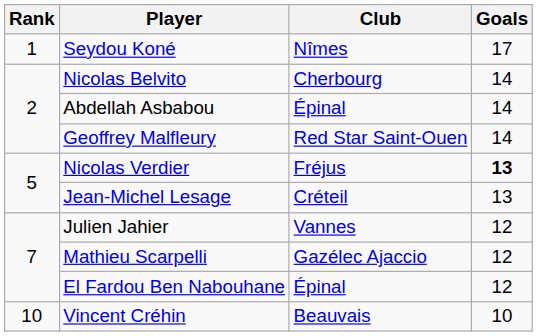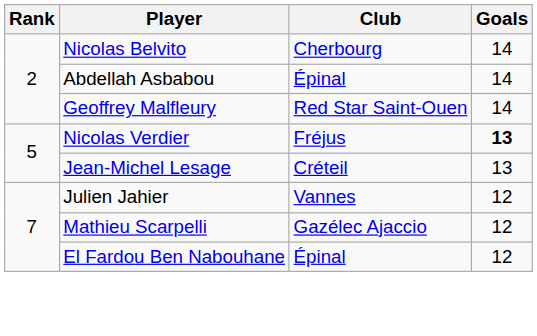 <table class="wikitable" style="text-align:center">
 <tr>
 <th>Rank</th>
 <th>Player</th>
 <th>Club</th>
 <th>Goals</th>
-</tr>
-<tr>
-<td>1</td>
-<td align="left"><a href='#'>Seydou Koné</a></td>
-<td align="left"><a href='#'>Nîmes</a></td>
-<td>17</td>
 </tr>
 <tr>
 <td rowspan="3">2</td>
 <td align="left"><a href='#'>Nicolas Belvito</a></td>
 <td align="left"><a href='#'>Cherbourg</a></td>
 <td>14</td>
 </tr>
 <tr>
 <td align="left">Abdellah Asbabou</td>
 <td align="left"><a href='#'>Épinal</a></td>
 <td>14</td>
 </tr>
 <tr>
 <td align="left"><a href='#'>Geoffrey Malfleury</a></td>
 <td align="left"><a href='#'>Red Star Saint-Ouen</a></td>
 <td>14</td>
 </tr>
 <tr>
 <td rowspan="2">5</td>
 <td align="left"><a href='#'>Nicolas Verdier</a></td>
 <td align="left"><a href='#'>Fréjus</a></td>
 <td><strong>13</strong></td>
 </tr>
 <tr>
 <td align="left"><a href='#'>Jean-Michel Lesage</a></td>
 <td align="left"><a href='#'>Créteil</a></td>
 <td>13</td>
 </tr>
 <tr>
 <td rowspan="3">7</td>
 <td align="left">Julien Jahier</td>
 <td align="left"><a href='#'>Vannes</a></td>
 <td>12</td>
 </tr>
 <tr>
 <td align="left"><a href='#'>Mathieu Scarpelli</a></td>
 <td align="left"><a href='#'>Gazélec Ajaccio</a></td>
 <td>12</td>
 </tr>
 <tr>
 <td align="left"><a href='#'>El Fardou Ben Nabouhane</a></td>
 <td align="left"><a href='#'>Épinal</a></td>
 <td>12</td>
 </tr>
-<tr>
-<td>10</td>
-<td align="left"><a href='#'>Vincent Créhin</a></td>
-<td align="left"><a href='#'>Beauvais</a></td>
-<td>10</td>
-</tr>
 </table>
